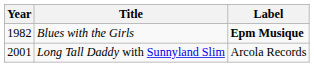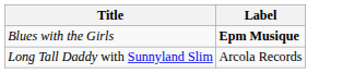 <table class="wikitable">
 <tr>
-<th>Year</th>
 <th>Title</th>
 <th>Label</th>
 </tr>
 <tr>
-<td>1982</td>
 <td><em>Blues with the Girls</em></td>
 <td><strong>Epm Musique</strong></td>
 </tr>
 <tr>
-<td>2001</td>
 <td><em>Long Tall Daddy</em> with <a href='#'>Sunnyland Slim</a></td>
 <td>Arcola Records</td>
 </tr>
 </table>
